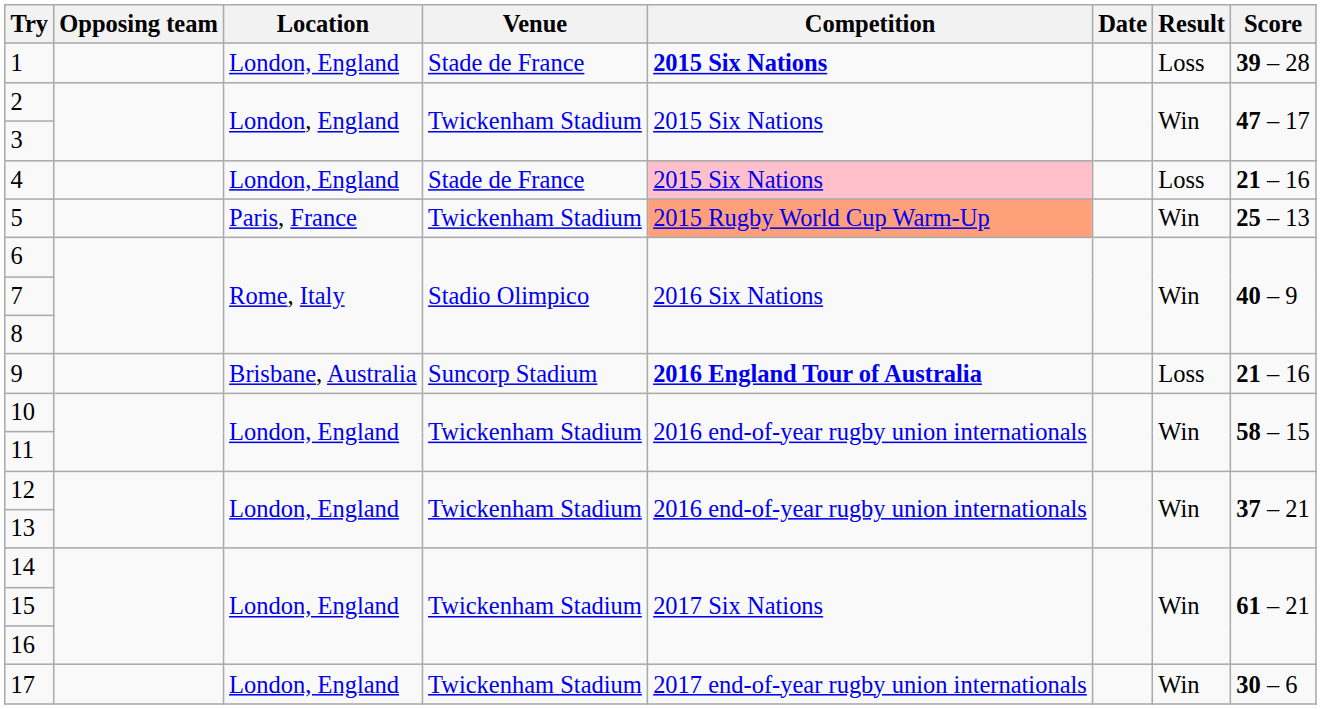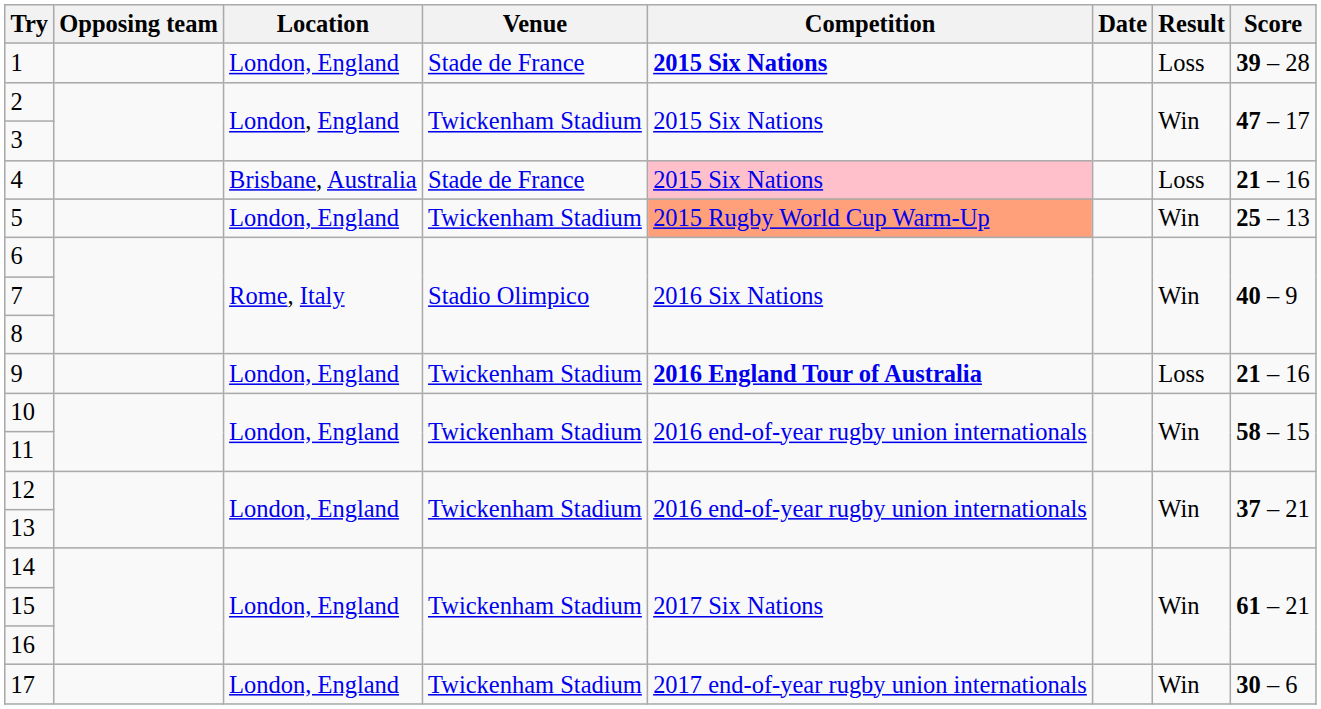 <table class="wikitable">
 <tr>
 <th>Try</th>
 <th>Opposing team</th>
 <th>Location</th>
 <th>Venue</th>
 <th>Competition</th>
 <th>Date</th>
 <th>Result</th>
 <th>Score</th>
 </tr>
 <tr>
 <td>1</td>
 <td></td>
 <td><a href='#'>London, England</a></td>
 <td><a href='#'>Stade de France</a></td>
 <td><strong><a href='#'>2015 Six Nations</a></strong></td>
 <td></td>
 <td>Loss</td>
 <td><strong>39</strong> – 28</td>
 </tr>
 <tr>
 <td>2</td>
 <td rowspan="2"></td>
 <td rowspan="2"><a href='#'>London</a>, <a href='#'>England</a></td>
 <td rowspan="2"><a href='#'>Twickenham Stadium</a></td>
 <td rowspan="2"><a href='#'>2015 Six Nations</a></td>
 <td rowspan="2"></td>
 <td rowspan="2">Win</td>
 <td rowspan="2"><strong>47</strong> – 17</td>
 </tr>
 <tr>
 <td>3</td>
 </tr>
 <tr>
 <td>4</td>
 <td></td>
-<td><a href='#'>London, England</a></td>
+<td><a href='#'>Brisbane</a>, <a href='#'>Australia</a></td>
 <td><a href='#'>Stade de France</a></td>
 <td style="background: pink;"><a href='#'>2015 Six Nations</a></td>
 <td></td>
 <td>Loss</td>
 <td><strong>21</strong> – 16</td>
 </tr>
 <tr>
 <td>5</td>
 <td></td>
-<td><a href='#'>Paris</a>, <a href='#'>France</a></td>
+<td><a href='#'>London, England</a></td>
 <td><a href='#'>Twickenham Stadium</a></td>
 <td style="background: lightsalmon;"><a href='#'>2015 Rugby World Cup Warm-Up</a></td>
 <td></td>
 <td>Win</td>
 <td><strong>25</strong> – 13</td>
 </tr>
 <tr>
 <td>6</td>
 <td rowspan="3"></td>
 <td rowspan="3"><a href='#'>Rome</a>, <a href='#'>Italy</a></td>
 <td rowspan="3"><a href='#'>Stadio Olimpico</a></td>
 <td rowspan="3"><a href='#'>2016 Six Nations</a></td>
 <td rowspan="3"></td>
 <td rowspan="3">Win</td>
 <td rowspan="3"><strong>40</strong> – 9</td>
 </tr>
 <tr>
 <td>7</td>
 </tr>
 <tr>
 <td>8</td>
 </tr>
 <tr>
 <td>9</td>
 <td></td>
-<td><a href='#'>Brisbane</a>, <a href='#'>Australia</a></td>
-<td><a href='#'>Suncorp Stadium</a></td>
+<td><a href='#'>London, England</a></td>
+<td><a href='#'>Twickenham Stadium</a></td>
 <td><strong><a href='#'>2016 England Tour of Australia</a></strong></td>
 <td></td>
 <td>Loss</td>
 <td><strong>21</strong> – 16</td>
 </tr>
 <tr>
 <td>10</td>
 <td rowspan="2"></td>
 <td rowspan="2"><a href='#'>London, England</a></td>
 <td rowspan="2"><a href='#'>Twickenham Stadium</a></td>
 <td rowspan="2"><a href='#'>2016 end-of-year rugby union internationals</a></td>
 <td rowspan="2"></td>
 <td rowspan="2">Win</td>
 <td rowspan="2"><strong>58</strong> – 15</td>
 </tr>
 <tr>
 <td>11</td>
 </tr>
 <tr>
 <td>12</td>
 <td rowspan="2"></td>
 <td rowspan="2"><a href='#'>London, England</a></td>
 <td rowspan="2"><a href='#'>Twickenham Stadium</a></td>
 <td rowspan="2"><a href='#'>2016 end-of-year rugby union internationals</a></td>
 <td rowspan="2"></td>
 <td rowspan="2">Win</td>
 <td rowspan="2"><strong>37</strong> – 21</td>
 </tr>
 <tr>
 <td>13</td>
 </tr>
 <tr>
 <td>14</td>
 <td rowspan="3"></td>
 <td rowspan="3"><a href='#'>London, England</a></td>
 <td rowspan="3"><a href='#'>Twickenham Stadium</a></td>
 <td rowspan="3"><a href='#'>2017 Six Nations</a></td>
 <td rowspan="3"></td>
 <td rowspan="3">Win</td>
 <td rowspan="3"><strong>61</strong> – 21</td>
 </tr>
 <tr>
 <td>15</td>
 </tr>
 <tr>
 <td>16</td>
 </tr>
 <tr>
 <td>17</td>
 <td rowspan="2"></td>
 <td rowspan="2"><a href='#'>London, England</a></td>
 <td rowspan="2"><a href='#'>Twickenham Stadium</a></td>
 <td rowspan="2"><a href='#'>2017 end-of-year rugby union internationals</a></td>
 <td rowspan="2"></td>
 <td rowspan="2">Win</td>
 <td rowspan="2"><strong>30</strong> – 6</td>
 </tr>
 </table>
